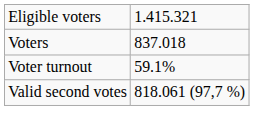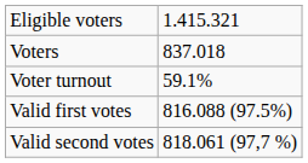 <table class="wikitable">
 <tr>
 <td>Eligible voters</td>
 <td>1.415.321</td>
 </tr>
 <tr>
 <td>Voters</td>
 <td>837.018</td>
 </tr>
 <tr>
 <td>Voter turnout</td>
 <td>59.1%</td>
 </tr>
 <tr>
+<td>Valid first votes</td>
+<td>816.088 (97.5%)</td>
+</tr>
+<tr>
 <td>Valid second votes</td>
 <td>818.061 (97,7 %)</td>
 </tr>
 </table>
